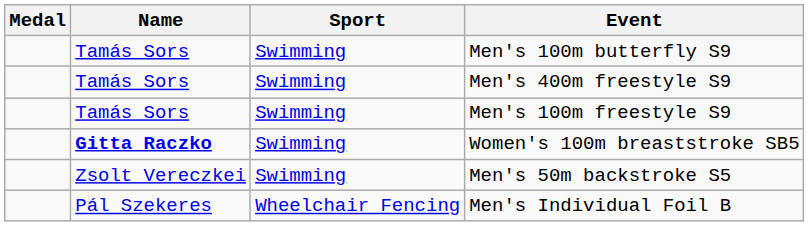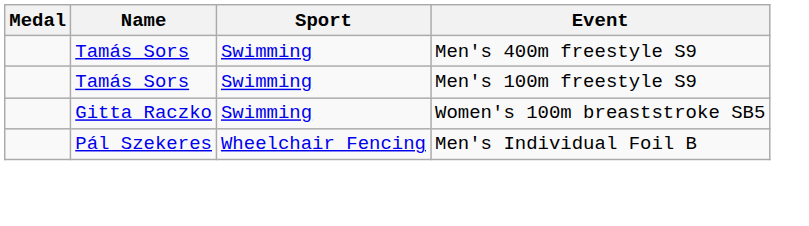 <table class="wikitable sortable">
 <tr>
 <th>Medal</th>
 <th>Name</th>
 <th>Sport</th>
 <th>Event</th>
-</tr>
-<tr>
-<td></td>
-<td><a href='#'>Tamás Sors</a></td>
-<td><a href='#'>Swimming</a></td>
-<td>Men's 100m butterfly S9</td>
 </tr>
 <tr>
 <td></td>
 <td><a href='#'>Tamás Sors</a></td>
 <td><a href='#'>Swimming</a></td>
 <td>Men's 400m freestyle S9</td>
 </tr>
 <tr>
 <td></td>
 <td><a href='#'>Tamás Sors</a></td>
 <td><a href='#'>Swimming</a></td>
 <td>Men's 100m freestyle S9</td>
 </tr>
 <tr>
 <td></td>
-<td><strong><a href='#'>Gitta Raczko</a></strong></td>
+<td><a href='#'>Gitta Raczko</a></td>
 <td><a href='#'>Swimming</a></td>
 <td>Women's 100m breaststroke SB5</td>
-</tr>
-<tr>
-<td></td>
-<td><a href='#'>Zsolt Vereczkei</a></td>
-<td><a href='#'>Swimming</a></td>
-<td>Men's 50m backstroke S5</td>
 </tr>
 <tr>
 <td></td>
 <td><a href='#'>Pál Szekeres</a></td>
 <td><a href='#'>Wheelchair Fencing</a></td>
 <td>Men's Individual Foil B</td>
 </tr>
 </table>
